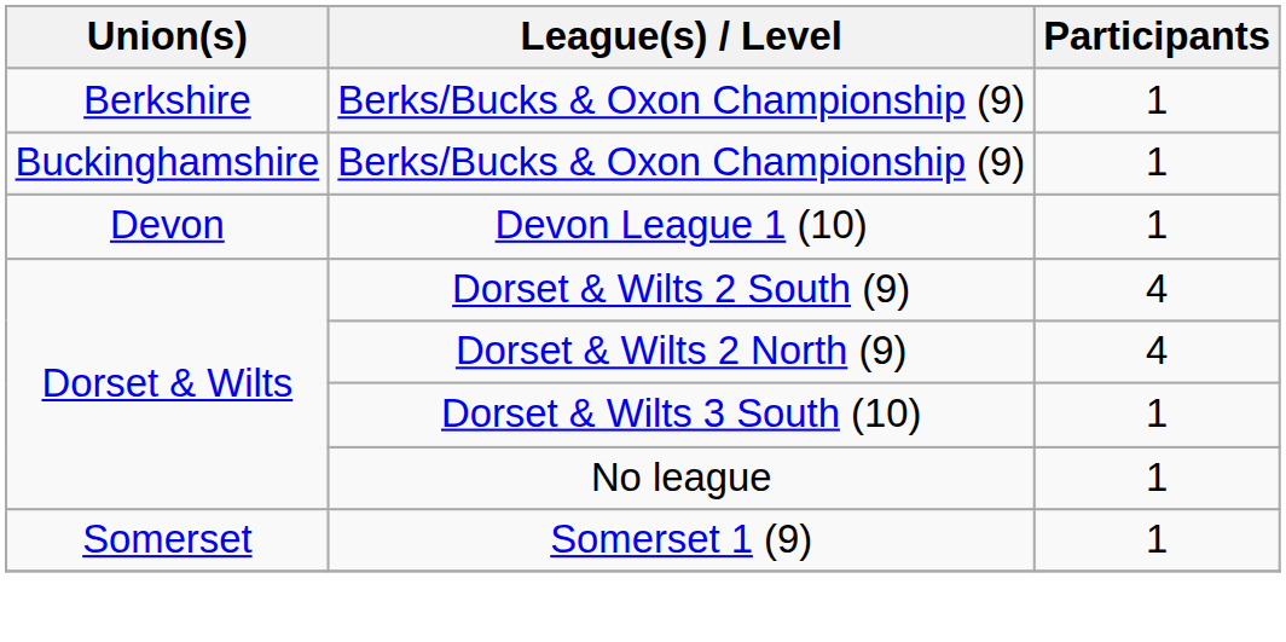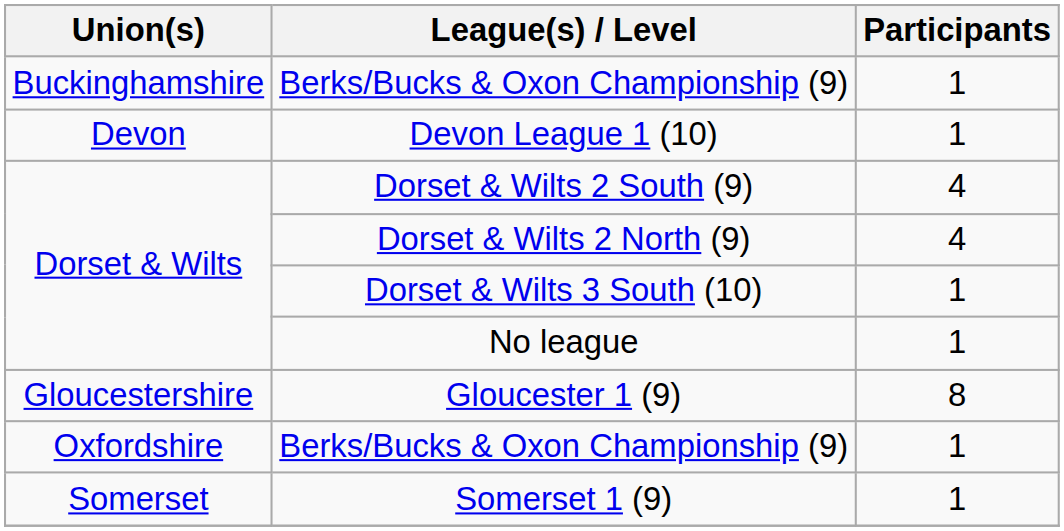 <table class="wikitable" style="text-align: center">
 <tr>
 <th>Union(s)</th>
 <th>League(s) / Level</th>
 <th>Participants</th>
-</tr>
-<tr>
-<td><a href='#'>Berkshire</a></td>
-<td><a href='#'>Berks/Bucks & Oxon Championship</a> (9)</td>
-<td>1</td>
 </tr>
 <tr>
 <td><a href='#'>Buckinghamshire</a></td>
 <td><a href='#'>Berks/Bucks & Oxon Championship</a> (9)</td>
 <td>1</td>
 </tr>
 <tr>
 <td><a href='#'>Devon</a></td>
 <td><a href='#'>Devon League 1</a> (10)</td>
 <td>1</td>
 </tr>
 <tr>
 <td rowspan=4><a href='#'>Dorset & Wilts</a></td>
 <td><a href='#'>Dorset & Wilts 2 South</a> (9)</td>
 <td>4</td>
 </tr>
 <tr>
 <td><a href='#'>Dorset & Wilts 2 North</a> (9)</td>
 <td>4</td>
 </tr>
 <tr>
 <td><a href='#'>Dorset & Wilts 3 South</a> (10)</td>
 <td>1</td>
 </tr>
 <tr>
 <td>No league</td>
 <td>1</td>
 </tr>
 <tr>
+<td><a href='#'>Gloucestershire</a></td>
+<td><a href='#'>Gloucester 1</a> (9)</td>
+<td>8</td>
+</tr>
+<tr>
+<td><a href='#'>Oxfordshire</a></td>
+<td><a href='#'>Berks/Bucks & Oxon Championship</a> (9)</td>
+<td>1</td>
+</tr>
+<tr>
 <td><a href='#'>Somerset</a></td>
 <td><a href='#'>Somerset 1</a> (9)</td>
 <td>1</td>
 </tr>
 <tr>
 </tr>
 </table>
